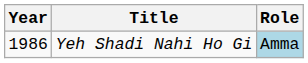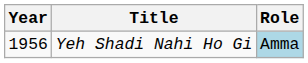 <table class="wikitable sortable plainrowheaders">
 <tr style="text-align:center;">
 <th scope="col">Year</th>
 <th scope="col">Title</th>
 <th scope="col">Role</th>
 </tr>
 <tr>
-<td>1986</td>
+<td>1956</td>
 <td><em>Yeh Shadi Nahi Ho Gi</em></td>
 <td style="background: lightblue;">Amma</td>
 </tr>
 </table>
